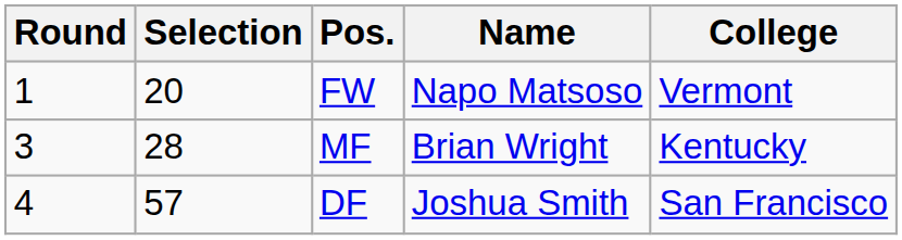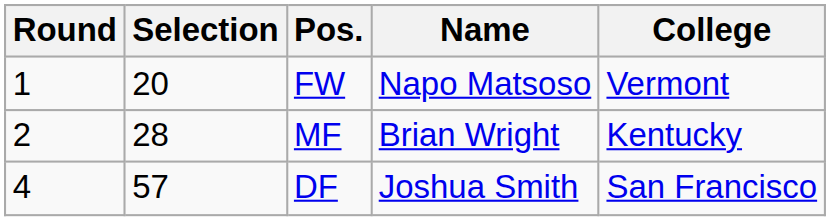 <table class="wikitable">
 <tr>
 <th>Round</th>
 <th>Selection</th>
 <th>Pos.</th>
 <th>Name</th>
 <th>College</th>
 </tr>
 <tr>
 <td>1</td>
 <td>20</td>
 <td><a href='#'>FW</a></td>
 <td> <a href='#'>Napo Matsoso</a></td>
 <td><a href='#'>Vermont</a></td>
 </tr>
 <tr>
-<td>3</td>
+<td>2</td>
 <td>28</td>
 <td><a href='#'>MF</a></td>
 <td> <a href='#'>Brian Wright</a></td>
 <td><a href='#'>Kentucky</a></td>
 </tr>
 <tr>
 <td>4</td>
 <td>57</td>
 <td><a href='#'>DF</a></td>
 <td> <a href='#'>Joshua Smith</a></td>
 <td><a href='#'>San Francisco</a></td>
 </tr>
 </table>
